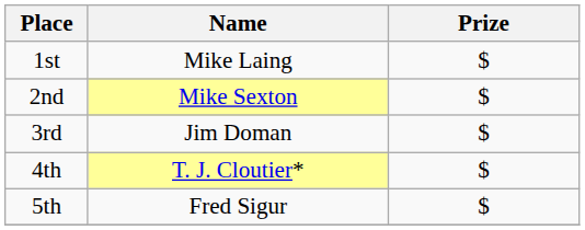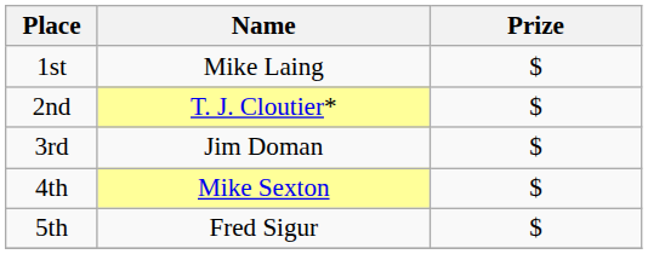 <table class="wikitable">
 <tr>
 <th width="50">Place</th>
 <th width="200">Name</th>
 <th width="125">Prize</th>
 </tr>
 <tr>
 <td align = "center">1st</td>
 <td align = "center">Mike Laing</td>
 <td align = "center">$</td>
 </tr>
 <tr>
 <td align = "center">2nd</td>
-<td align = "center" bgcolor="#FFFF99"><a href='#'>Mike Sexton</a></td>
+<td align = "center" bgcolor="#FFFF99"><a href='#'>T. J. Cloutier</a>*</td>
 <td align = "center">$</td>
 </tr>
 <tr>
 <td align = "center">3rd</td>
 <td align = "center">Jim Doman</td>
 <td align = "center">$</td>
 </tr>
 <tr>
 <td align = "center">4th</td>
-<td align = "center" bgcolor="#FFFF99"><a href='#'>T. J. Cloutier</a>*</td>
+<td align = "center" bgcolor="#FFFF99"><a href='#'>Mike Sexton</a></td>
 <td align = "center">$</td>
 </tr>
 <tr>
 <td align = "center">5th</td>
 <td align = "center">Fred Sigur</td>
 <td align = "center">$</td>
 </tr>
 <tr>
 </tr>
 </table>
